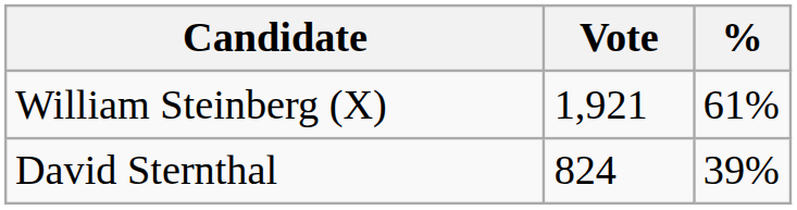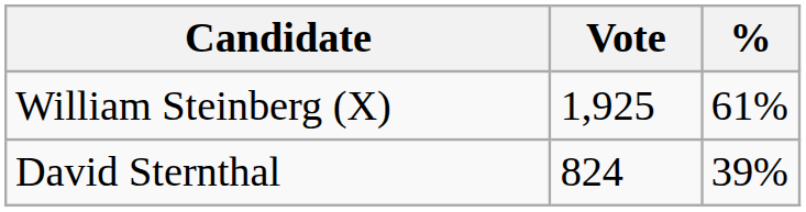 <table class="wikitable">
 <tr>
 <th bgcolor="#DDDDFF" width="200px">Candidate</th>
 <th bgcolor="#DDDDFF" width="50px">Vote</th>
 <th bgcolor="#DDDDFF" width="30px">%</th>
 </tr>
 <tr>
 <td>William Steinberg (X)</td>
-<td>1,921</td>
+<td>1,925</td>
 <td>61%</td>
 </tr>
 <tr>
 <td>David Sternthal</td>
 <td>824</td>
 <td>39%</td>
 </tr>
 </table>
